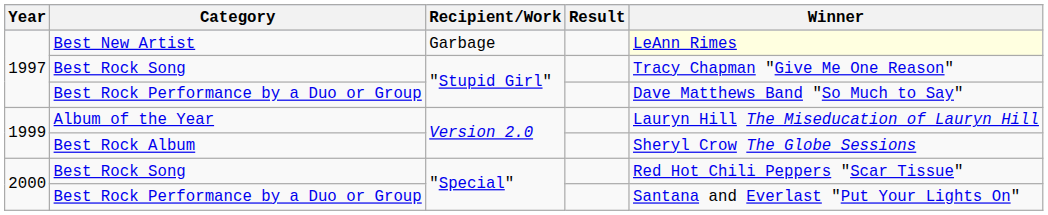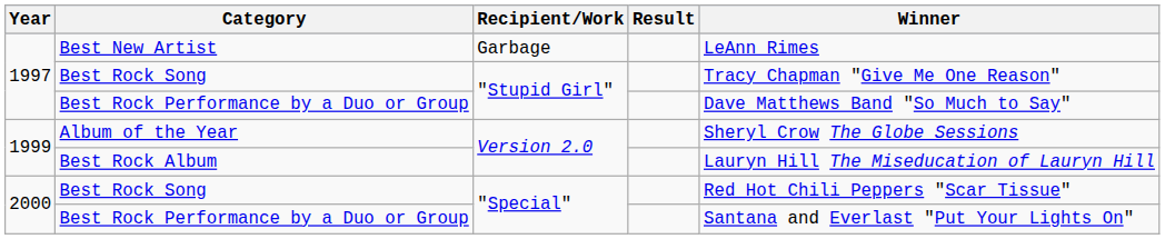 <table class="wikitable">
 <tr style="background:#b0c4de; text-align:center;">
 <th>Year</th>
 <th>Category</th>
 <th>Recipient/Work</th>
 <th>Result</th>
 <th>Winner</th>
 </tr>
 <tr>
 <td rowspan="3">1997</td>
 <td><a href='#'>Best New Artist</a></td>
 <td>Garbage</td>
 <td></td>
-<td style="background: lightyellow;"><a href='#'>LeAnn Rimes</a></td>
+<td><a href='#'>LeAnn Rimes</a></td>
 </tr>
 <tr>
 <td><a href='#'>Best Rock Song</a></td>
 <td rowspan="2">"<a href='#'>Stupid Girl</a>"</td>
 <td></td>
 <td><a href='#'>Tracy Chapman</a> "<a href='#'>Give Me One Reason</a>"</td>
 </tr>
 <tr>
 <td><a href='#'>Best Rock Performance by a Duo or Group</a></td>
 <td></td>
 <td><a href='#'>Dave Matthews Band</a> "<a href='#'>So Much to Say</a>"</td>
 </tr>
 <tr>
 <td rowspan="2">1999</td>
 <td><a href='#'>Album of the Year</a></td>
 <td rowspan="2"><em><a href='#'>Version 2.0</a></em></td>
 <td></td>
-<td><a href='#'>Lauryn Hill</a> <em><a href='#'>The Miseducation of Lauryn Hill</a></em></td>
+<td><a href='#'>Sheryl Crow</a> <em><a href='#'>The Globe Sessions</a></em></td>
 </tr>
 <tr>
 <td><a href='#'>Best Rock Album</a></td>
 <td></td>
-<td><a href='#'>Sheryl Crow</a> <em><a href='#'>The Globe Sessions</a></em></td>
+<td><a href='#'>Lauryn Hill</a> <em><a href='#'>The Miseducation of Lauryn Hill</a></em></td>
 </tr>
 <tr>
 <td rowspan="2">2000</td>
 <td><a href='#'>Best Rock Song</a></td>
 <td rowspan="2">"<a href='#'>Special</a>"</td>
 <td></td>
 <td><a href='#'>Red Hot Chili Peppers</a> "<a href='#'>Scar Tissue</a>"</td>
 </tr>
 <tr>
 <td><a href='#'>Best Rock Performance by a Duo or Group</a></td>
 <td></td>
 <td><a href='#'>Santana</a> and <a href='#'>Everlast</a> "<a href='#'>Put Your Lights On</a>"</td>
 </tr>
 </table>
